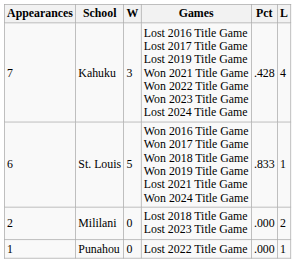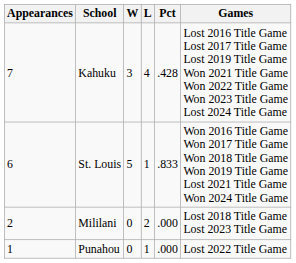 <table class="wikitable sortable" border="1">
 <tr>
 <th>Appearances</th>
 <th>School</th>
 <th>W</th>
+<th>L</th>
+<th>Pct</th>
 <th ! class="unsortable">Games</th>
-<th>Pct</th>
-<th>L</th>
 </tr>
 <tr>
 <td>7</td>
 <td>Kahuku</td>
 <td>3</td>
+<td>4</td>
+<td>.428</td>
 <td>Lost 2016 Title Game<br>Lost 2017 Title Game<br>Lost 2019 Title Game<br>Won 2021 Title Game<br>Won 2022 Title Game<br>Won 2023 Title Game<br>Lost 2024 Title Game</td>
-<td>.428</td>
-<td>4</td>
 </tr>
 <tr>
 <td>6</td>
 <td>St. Louis</td>
 <td>5</td>
+<td>1</td>
+<td>.833</td>
 <td>Won 2016 Title Game<br>Won 2017 Title Game<br>Won 2018 Title Game<br>Won 2019 Title Game<br>Lost 2021 Title Game<br>Won 2024 Title Game</td>
-<td>.833</td>
-<td>1</td>
 </tr>
 <tr>
 <td>2</td>
 <td>Mililani</td>
 <td>0</td>
+<td>2</td>
+<td>.000</td>
 <td>Lost 2018 Title Game<br>Lost 2023 Title Game</td>
-<td>.000</td>
-<td>2</td>
 </tr>
 <tr>
 <td>1</td>
 <td>Punahou</td>
 <td>0</td>
+<td>1</td>
+<td>.000</td>
 <td>Lost 2022 Title Game</td>
-<td>.000</td>
-<td>1</td>
 </tr>
 </table>
